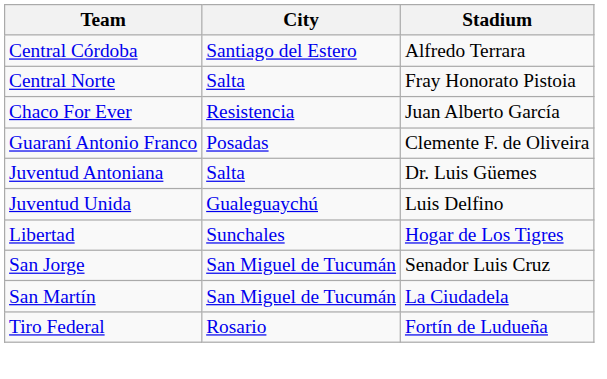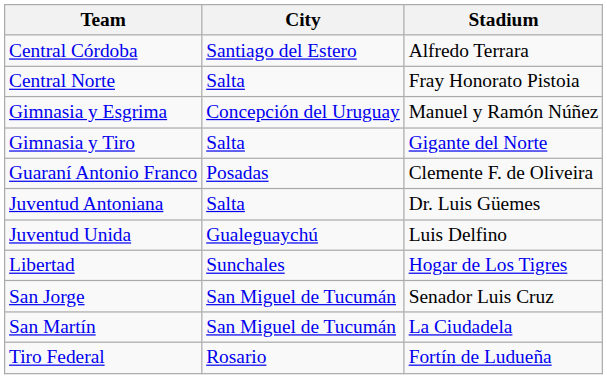 <table class="wikitable sortable">
 <tr>
 <th>Team</th>
 <th>City</th>
 <th>Stadium</th>
 </tr>
 <tr>
 <td> <a href='#'>Central Córdoba</a></td>
 <td><a href='#'>Santiago del Estero</a></td>
 <td>Alfredo Terrara</td>
 </tr>
 <tr>
 <td> <a href='#'>Central Norte</a></td>
 <td><a href='#'>Salta</a></td>
 <td>Fray Honorato Pistoia<br></td>
 </tr>
 <tr>
-<td> <a href='#'>Chaco For Ever</a></td>
-<td><a href='#'>Resistencia</a></td>
-<td>Juan Alberto García</td>
+<td> <a href='#'>Gimnasia y Esgrima</a></td>
+<td><a href='#'>Concepción del Uruguay</a></td>
+<td>Manuel y Ramón Núñez</td>
+</tr>
+<tr>
+<td> <a href='#'>Gimnasia y Tiro</a></td>
+<td><a href='#'>Salta</a></td>
+<td><a href='#'>Gigante del Norte</a></td>
 </tr>
 <tr>
 <td> <a href='#'>Guaraní Antonio Franco</a></td>
 <td><a href='#'>Posadas</a></td>
 <td>Clemente F. de Oliveira</td>
 </tr>
 <tr>
 <td> <a href='#'>Juventud Antoniana</a></td>
 <td><a href='#'>Salta</a></td>
 <td>Dr. Luis Güemes</td>
 </tr>
 <tr>
 <td> <a href='#'>Juventud Unida</a></td>
 <td><a href='#'>Gualeguaychú</a></td>
 <td>Luis Delfino</td>
 </tr>
 <tr>
 <td> <a href='#'>Libertad</a></td>
 <td><a href='#'>Sunchales</a></td>
 <td><a href='#'>Hogar de Los Tigres</a></td>
 </tr>
 <tr>
 <td> <a href='#'>San Jorge</a></td>
 <td><a href='#'>San Miguel de Tucumán</a></td>
 <td>Senador Luis Cruz</td>
 </tr>
 <tr>
 <td> <a href='#'>San Martín</a></td>
 <td><a href='#'>San Miguel de Tucumán</a></td>
 <td><a href='#'>La Ciudadela</a></td>
 </tr>
 <tr>
 <td> <a href='#'>Tiro Federal</a></td>
 <td><a href='#'>Rosario</a></td>
 <td><a href='#'>Fortín de Ludueña</a></td>
 </tr>
 </table>
